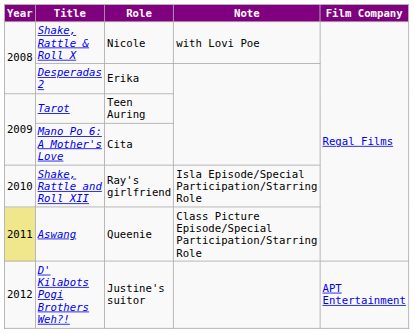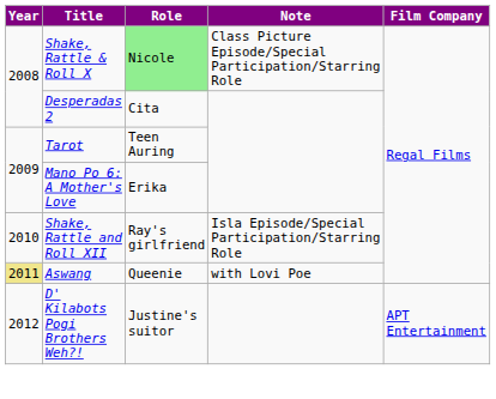 <table class="wikitable" style="width:75%;">
 <tr style="color:white">
 <th style="background:purple;">Year</th>
 <th style="background:purple;">Title</th>
 <th style="background:purple;">Role</th>
 <th style="background:purple;">Note</th>
 <th style="background:purple;">Film Company</th>
 </tr>
 <tr>
 <td rowspan="2">2008</td>
 <td><em><a href='#'>Shake, Rattle & Roll X</a></em></td>
-<td>Nicole</td>
-<td>with Lovi Poe</td>
+<td style="background: lightgreen;">Nicole</td>
+<td>Class Picture Episode/Special Participation/Starring Role</td>
 <td rowspan="6"><a href='#'>Regal Films</a></td>
 </tr>
 <tr>
 <td><em><a href='#'>Desperadas 2</a></em></td>
-<td>Erika </td>
+<td>Cita</td>
 </tr>
 <tr>
 <td rowspan="2">2009</td>
 <td><em><a href='#'>Tarot</a></em></td>
 <td>Teen Auring</td>
 </tr>
 <tr>
 <td><em><a href='#'>Mano Po 6: A Mother's Love</a></em></td>
-<td>Cita</td>
+<td>Erika </td>
 </tr>
 <tr>
 <td>2010</td>
 <td><em><a href='#'>Shake, Rattle and Roll XII</a></em></td>
 <td>Ray's girlfriend</td>
 <td>Isla Episode/Special Participation/Starring Role</td>
 </tr>
 <tr>
 <td style="background: khaki;">2011</td>
 <td><em><a href='#'>Aswang</a></em></td>
 <td>Queenie</td>
-<td>Class Picture Episode/Special Participation/Starring Role</td>
+<td>with Lovi Poe</td>
 </tr>
 <tr>
 <td>2012</td>
 <td><em><a href='#'>D' Kilabots Pogi Brothers Weh?!</a></em></td>
 <td>Justine's suitor</td>
 <td></td>
 <td><a href='#'>APT Entertainment</a></td>
 </tr>
 </table>
